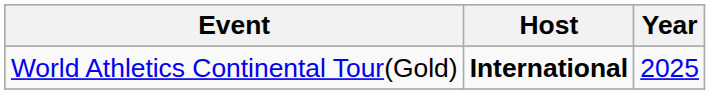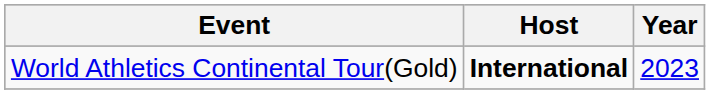 <table class="wikitable">
 <tr>
 <th>Event</th>
 <th>Host</th>
 <th>Year</th>
 </tr>
 <tr>
 <td><a href='#'>World Athletics Continental Tour</a>(Gold)</td>
 <td><strong>International</strong></td>
-<td><a href='#'>2025</a></td>
+<td><a href='#'>2023</a></td>
 </tr>
 </table>
